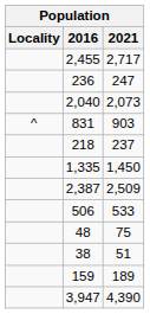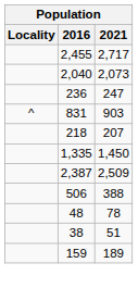 <table class="wikitable" style="text-align:center;">
 <tr>
 <th colspan="3" style="text-align:center;  font-weight:bold">Population</th>
 </tr>
 <tr>
 <th style="text-align:center; background:  font-weight:bold">Locality</th>
 <th style="text-align:center; background:  font-weight:bold"><strong>2016</strong></th>
 <th style="text-align:center; background:  font-weight:bold"><strong>2021</strong></th>
 </tr>
 <tr>
 <td></td>
 <td>2,455</td>
 <td>2,717</td>
 </tr>
 <tr>
 <td></td>
-<td>236</td>
-<td>247</td>
+<td>2,040</td>
+<td>2,073</td>
 </tr>
 <tr>
 <td></td>
-<td>2,040</td>
-<td>2,073</td>
+<td>236</td>
+<td>247</td>
 </tr>
 <tr>
 <td>^</td>
 <td>831</td>
 <td>903</td>
 </tr>
 <tr>
 <td></td>
 <td>218</td>
-<td>237</td>
+<td>207</td>
 </tr>
 <tr>
 <td></td>
 <td>1,335</td>
 <td>1,450</td>
 </tr>
 <tr>
 <td></td>
 <td>2,387</td>
 <td>2,509</td>
 </tr>
 <tr>
 <td></td>
 <td>506</td>
-<td>533</td>
+<td>388</td>
 </tr>
 <tr>
 <td></td>
 <td>48</td>
-<td>75</td>
+<td>78</td>
 </tr>
 <tr>
 <td></td>
 <td>38</td>
 <td>51</td>
 </tr>
 <tr>
 <td></td>
 <td>159</td>
 <td>189</td>
 </tr>
-<tr>
-<td></td>
-<td>3,947</td>
-<td>4,390</td>
-</tr>
 </table>
